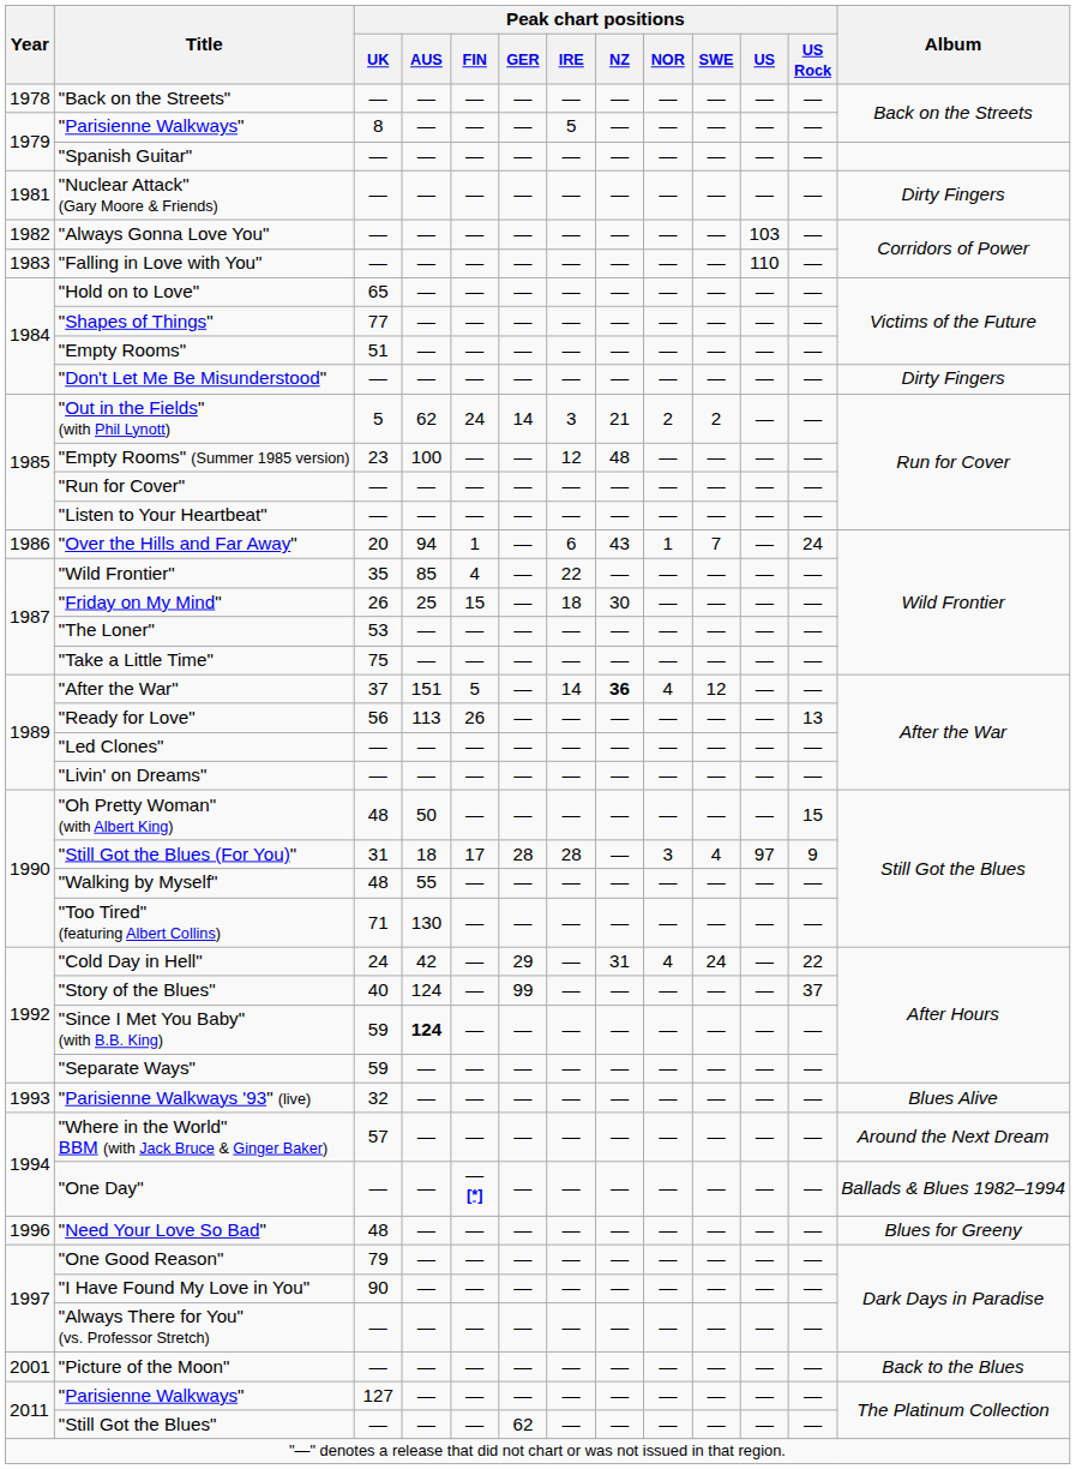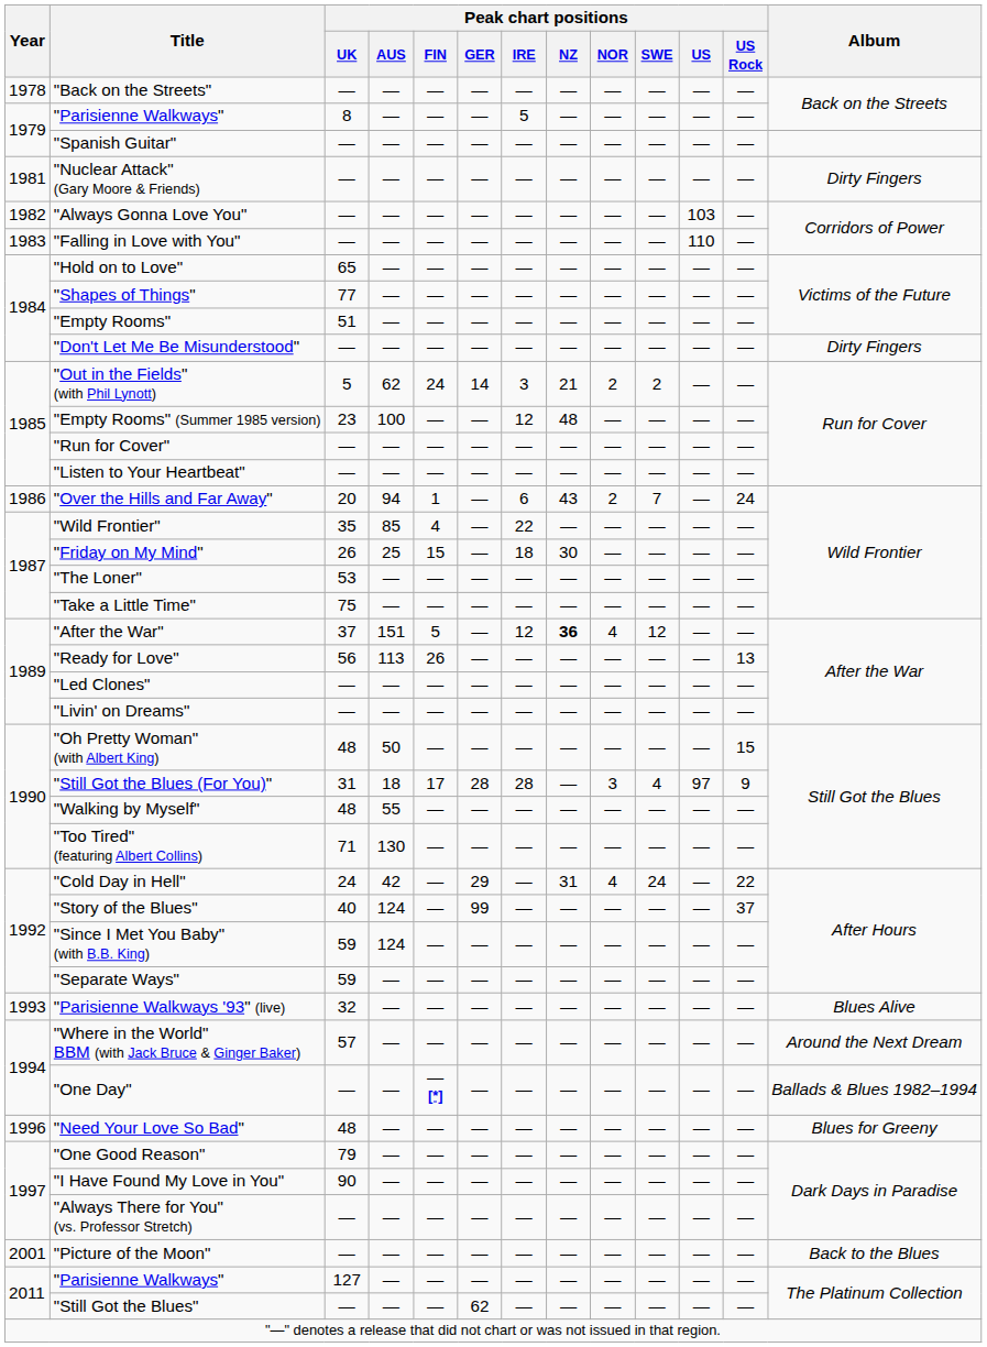 <table class="wikitable">
 <tr>
 <th rowspan="2">Year</th>
 <th rowspan="2">Title</th>
 <th colspan="10">Peak chart positions</th>
 <th rowspan="2">Album</th>
 </tr>
 <tr>
 <th width="35"><small><a href='#'>UK</a></small><br></th>
 <th width="35"><small><a href='#'>AUS</a></small><br></th>
 <th width="35"><small><a href='#'>FIN</a></small><br></th>
 <th width="35"><small><a href='#'>GER</a></small><br></th>
 <th width="35"><small><a href='#'>IRE</a></small><br></th>
 <th width="35"><small><a href='#'>NZ</a></small><br></th>
 <th width="35"><small><a href='#'>NOR</a></small><br></th>
 <th width="35"><small><a href='#'>SWE</a></small><br></th>
 <th width="35"><small><a href='#'>US</a></small><br></th>
 <th width="35"><small><a href='#'>US Rock</a></small><br></th>
 </tr>
 <tr>
 <td>1978</td>
 <td>"Back on the Streets"</td>
 <td align="center">—</td>
 <td align="center">—</td>
 <td align="center">—</td>
 <td align="center">—</td>
 <td align="center">—</td>
 <td align="center">—</td>
 <td align="center">—</td>
 <td align="center">—</td>
 <td align="center">—</td>
 <td align="center">—</td>
 <td align="center" rowspan="2"><em>Back on the Streets</em></td>
 </tr>
 <tr>
 <td rowspan="2">1979</td>
 <td>"<a href='#'>Parisienne Walkways</a>"</td>
 <td align="center">8</td>
 <td align="center">—</td>
 <td align="center">—</td>
 <td align="center">—</td>
 <td align="center">5</td>
 <td align="center">—</td>
 <td align="center">—</td>
 <td align="center">—</td>
 <td align="center">—</td>
 <td align="center">—</td>
 </tr>
 <tr>
 <td>"Spanish Guitar"</td>
 <td align="center">—</td>
 <td align="center">—</td>
 <td align="center">—</td>
 <td align="center">—</td>
 <td align="center">—</td>
 <td align="center">—</td>
 <td align="center">—</td>
 <td align="center">—</td>
 <td align="center">—</td>
 <td align="center">—</td>
 </tr>
 <tr>
 <td>1981</td>
 <td>"Nuclear Attack" <br><small>(Gary Moore & Friends)</small></td>
 <td align="center">—</td>
 <td align="center">—</td>
 <td align="center">—</td>
 <td align="center">—</td>
 <td align="center">—</td>
 <td align="center">—</td>
 <td align="center">—</td>
 <td align="center">—</td>
 <td align="center">—</td>
 <td align="center">—</td>
 <td align="center"><em>Dirty Fingers</em></td>
 </tr>
 <tr>
 <td>1982</td>
 <td>"Always Gonna Love You"</td>
 <td align="center">—</td>
 <td align="center">—</td>
 <td align="center">—</td>
 <td align="center">—</td>
 <td align="center">—</td>
 <td align="center">—</td>
 <td align="center">—</td>
 <td align="center">—</td>
 <td align="center">103</td>
 <td align="center">—</td>
 <td align="center" rowspan="2"><em>Corridors of Power</em></td>
 </tr>
 <tr>
 <td>1983</td>
 <td>"Falling in Love with You"</td>
 <td align="center">—</td>
 <td align="center">—</td>
 <td align="center">—</td>
 <td align="center">—</td>
 <td align="center">—</td>
 <td align="center">—</td>
 <td align="center">—</td>
 <td align="center">—</td>
 <td align="center">110</td>
 <td align="center">—</td>
 </tr>
 <tr>
 <td rowspan="4">1984</td>
 <td>"Hold on to Love"</td>
 <td align="center">65</td>
 <td align="center">—</td>
 <td align="center">—</td>
 <td align="center">—</td>
 <td align="center">—</td>
 <td align="center">—</td>
 <td align="center">—</td>
 <td align="center">—</td>
 <td align="center">—</td>
 <td align="center">—</td>
 <td align="center" rowspan="3"><em>Victims of the Future</em></td>
 </tr>
 <tr>
 <td>"<a href='#'>Shapes of Things</a>"</td>
 <td align="center">77</td>
 <td align="center">—</td>
 <td align="center">—</td>
 <td align="center">—</td>
 <td align="center">—</td>
 <td align="center">—</td>
 <td align="center">—</td>
 <td align="center">—</td>
 <td align="center">—</td>
 <td align="center">—</td>
 </tr>
 <tr>
 <td>"Empty Rooms"</td>
 <td align="center">51</td>
 <td align="center">—</td>
 <td align="center">—</td>
 <td align="center">—</td>
 <td align="center">—</td>
 <td align="center">—</td>
 <td align="center">—</td>
 <td align="center">—</td>
 <td align="center">—</td>
 <td align="center">—</td>
 </tr>
 <tr>
 <td>"<a href='#'>Don't Let Me Be Misunderstood</a>"</td>
 <td align="center">—</td>
 <td align="center">—</td>
 <td align="center">—</td>
 <td align="center">—</td>
 <td align="center">—</td>
 <td align="center">—</td>
 <td align="center">—</td>
 <td align="center">—</td>
 <td align="center">—</td>
 <td align="center">—</td>
 <td align="center"><em>Dirty Fingers</em></td>
 </tr>
 <tr>
 <td rowspan="4">1985</td>
 <td>"<a href='#'>Out in the Fields</a>" <br><small>(with <a href='#'>Phil Lynott</a>)</small></td>
 <td align="center">5</td>
 <td align="center">62</td>
 <td align="center">24</td>
 <td align="center">14</td>
 <td align="center">3</td>
 <td align="center">21</td>
 <td align="center">2</td>
 <td align="center">2</td>
 <td align="center">—</td>
 <td align="center">—</td>
 <td align="center" rowspan="4"><em>Run for Cover</em></td>
 </tr>
 <tr>
 <td>"Empty Rooms" <small>(Summer 1985 version)</small></td>
 <td align="center">23</td>
 <td align="center">100</td>
 <td align="center">—</td>
 <td align="center">—</td>
 <td align="center">12</td>
 <td align="center">48</td>
 <td align="center">—</td>
 <td align="center">—</td>
 <td align="center">—</td>
 <td align="center">—</td>
 </tr>
 <tr>
 <td>"Run for Cover"</td>
 <td align="center">—</td>
 <td align="center">—</td>
 <td align="center">—</td>
 <td align="center">—</td>
 <td align="center">—</td>
 <td align="center">—</td>
 <td align="center">—</td>
 <td align="center">—</td>
 <td align="center">—</td>
 <td align="center">—</td>
 </tr>
 <tr>
 <td>"Listen to Your Heartbeat"</td>
 <td align="center">—</td>
 <td align="center">—</td>
 <td align="center">—</td>
 <td align="center">—</td>
 <td align="center">—</td>
 <td align="center">—</td>
 <td align="center">—</td>
 <td align="center">—</td>
 <td align="center">—</td>
 <td align="center">—</td>
 </tr>
 <tr>
 <td>1986</td>
 <td>"<a href='#'>Over the Hills and Far Away</a>"</td>
 <td align="center">20</td>
 <td align="center">94</td>
 <td align="center">1</td>
 <td align="center">—</td>
 <td align="center">6</td>
 <td align="center">43</td>
-<td align="center">1</td>
+<td align="center">2</td>
 <td align="center">7</td>
 <td align="center">—</td>
 <td align="center">24</td>
 <td align="center" rowspan="5"><em>Wild Frontier</em></td>
 </tr>
 <tr>
 <td rowspan="4">1987</td>
 <td>"Wild Frontier"</td>
 <td align="center">35</td>
 <td align="center">85</td>
 <td align="center">4</td>
 <td align="center">—</td>
 <td align="center">22</td>
 <td align="center">—</td>
 <td align="center">—</td>
 <td align="center">—</td>
 <td align="center">—</td>
 <td align="center">—</td>
 </tr>
 <tr>
 <td>"<a href='#'>Friday on My Mind</a>"</td>
 <td align="center">26</td>
 <td align="center">25</td>
 <td align="center">15</td>
 <td align="center">—</td>
 <td align="center">18</td>
 <td align="center">30</td>
 <td align="center">—</td>
 <td align="center">—</td>
 <td align="center">—</td>
 <td align="center">—</td>
 </tr>
 <tr>
 <td>"The Loner"</td>
 <td align="center">53</td>
 <td align="center">—</td>
 <td align="center">—</td>
 <td align="center">—</td>
 <td align="center">—</td>
 <td align="center">—</td>
 <td align="center">—</td>
 <td align="center">—</td>
 <td align="center">—</td>
 <td align="center">—</td>
 </tr>
 <tr>
 <td>"Take a Little Time"</td>
 <td align="center">75</td>
 <td align="center">—</td>
 <td align="center">—</td>
 <td align="center">—</td>
 <td align="center">—</td>
 <td align="center">—</td>
 <td align="center">—</td>
 <td align="center">—</td>
 <td align="center">—</td>
 <td align="center">—</td>
 </tr>
 <tr>
 <td rowspan="4">1989</td>
 <td>"After the War"</td>
 <td align="center">37</td>
 <td align="center">151</td>
 <td align="center">5</td>
 <td align="center">—</td>
-<td align="center">14</td>
+<td align="center">12</td>
 <td align="center"><strong>36</strong></td>
 <td align="center">4</td>
 <td align="center">12</td>
 <td align="center">—</td>
 <td align="center">—</td>
 <td align="center" rowspan="4"><em>After the War</em></td>
 </tr>
 <tr>
 <td>"Ready for Love"</td>
 <td align="center">56</td>
 <td align="center">113</td>
 <td align="center">26</td>
 <td align="center">—</td>
 <td align="center">—</td>
 <td align="center">—</td>
 <td align="center">—</td>
 <td align="center">—</td>
 <td align="center">—</td>
 <td align="center">13</td>
 </tr>
 <tr>
 <td>"Led Clones"</td>
 <td align="center">—</td>
 <td align="center">—</td>
 <td align="center">—</td>
 <td align="center">—</td>
 <td align="center">—</td>
 <td align="center">—</td>
 <td align="center">—</td>
 <td align="center">—</td>
 <td align="center">—</td>
 <td align="center">—</td>
 </tr>
 <tr>
 <td>"Livin' on Dreams"</td>
 <td align="center">—</td>
 <td align="center">—</td>
 <td align="center">—</td>
 <td align="center">—</td>
 <td align="center">—</td>
 <td align="center">—</td>
 <td align="center">—</td>
 <td align="center">—</td>
 <td align="center">—</td>
 <td align="center">—</td>
 </tr>
 <tr>
 <td rowspan="4">1990</td>
 <td>"Oh Pretty Woman" <br><small>(with <a href='#'>Albert King</a>)</small></td>
 <td align="center">48</td>
 <td align="center">50</td>
 <td align="center">—</td>
 <td align="center">—</td>
 <td align="center">—</td>
 <td align="center">—</td>
 <td align="center">—</td>
 <td align="center">—</td>
 <td align="center">—</td>
 <td align="center">15</td>
 <td align="center" rowspan="4"><em>Still Got the Blues</em></td>
 </tr>
 <tr>
 <td>"<a href='#'>Still Got the Blues (For You)</a>"</td>
 <td align="center">31</td>
 <td align="center">18</td>
 <td align="center">17</td>
 <td align="center">28</td>
 <td align="center">28</td>
 <td align="center">—</td>
 <td align="center">3</td>
 <td align="center">4</td>
 <td align="center">97</td>
 <td align="center">9</td>
 </tr>
 <tr>
 <td>"Walking by Myself"</td>
 <td align="center">48</td>
 <td align="center">55</td>
 <td align="center">—</td>
 <td align="center">—</td>
 <td align="center">—</td>
 <td align="center">—</td>
 <td align="center">—</td>
 <td align="center">—</td>
 <td align="center">—</td>
 <td align="center">—</td>
 </tr>
 <tr>
 <td>"Too Tired" <br><small>(featuring <a href='#'>Albert Collins</a>)</small></td>
 <td align="center">71</td>
 <td align="center">130</td>
 <td align="center">—</td>
 <td align="center">—</td>
 <td align="center">—</td>
 <td align="center">—</td>
 <td align="center">—</td>
 <td align="center">—</td>
 <td align="center">—</td>
 <td align="center">—</td>
 </tr>
 <tr>
 <td rowspan="4">1992</td>
 <td>"Cold Day in Hell"</td>
 <td align="center">24</td>
 <td align="center">42</td>
 <td align="center">—</td>
 <td align="center">29</td>
 <td align="center">—</td>
 <td align="center">31</td>
 <td align="center">4</td>
 <td align="center">24</td>
 <td align="center">—</td>
 <td align="center">22</td>
 <td align="center" rowspan="4"><em>After Hours</em></td>
 </tr>
 <tr>
 <td>"Story of the Blues"</td>
 <td align="center">40</td>
 <td align="center">124</td>
 <td align="center">—</td>
 <td align="center">99</td>
 <td align="center">—</td>
 <td align="center">—</td>
 <td align="center">—</td>
 <td align="center">—</td>
 <td align="center">—</td>
 <td align="center">37</td>
 </tr>
 <tr>
 <td>"Since I Met You Baby" <br><small>(with <a href='#'>B.B. King</a>)</small></td>
 <td align="center">59</td>
-<td align="center"><strong>124</strong></td>
+<td align="center">124</td>
 <td align="center">—</td>
 <td align="center">—</td>
 <td align="center">—</td>
 <td align="center">—</td>
 <td align="center">—</td>
 <td align="center">—</td>
 <td align="center">—</td>
 <td align="center">—</td>
 </tr>
 <tr>
 <td>"Separate Ways"</td>
 <td align="center">59</td>
 <td align="center">—</td>
 <td align="center">—</td>
 <td align="center">—</td>
 <td align="center">—</td>
 <td align="center">—</td>
 <td align="center">—</td>
 <td align="center">—</td>
 <td align="center">—</td>
 <td align="center">—</td>
 </tr>
 <tr>
 <td>1993</td>
 <td>"<a href='#'>Parisienne Walkways '93</a>" <small>(live)</small></td>
 <td align="center">32</td>
 <td align="center">—</td>
 <td align="center">—</td>
 <td align="center">—</td>
 <td align="center">—</td>
 <td align="center">—</td>
 <td align="center">—</td>
 <td align="center">—</td>
 <td align="center">—</td>
 <td align="center">—</td>
 <td align="center"><em>Blues Alive</em></td>
 </tr>
 <tr>
 <td rowspan="2">1994</td>
 <td>"Where in the World" <br><a href='#'>BBM</a> <small>(with <a href='#'>Jack Bruce</a> & <a href='#'>Ginger Baker</a>)</small></td>
 <td align="center">57</td>
 <td align="center">—</td>
 <td align="center">—</td>
 <td align="center">—</td>
 <td align="center">—</td>
 <td align="center">—</td>
 <td align="center">—</td>
 <td align="center">—</td>
 <td align="center">—</td>
 <td align="center">—</td>
 <td align="center"><em>Around the Next Dream</em></td>
 </tr>
 <tr>
 <td>"One Day"</td>
 <td align="center">—</td>
 <td align="center">—</td>
 <td align="center">— <br><sup><a href='#'><strong>[*]</strong></a></sup></td>
 <td align="center">—</td>
 <td align="center">—</td>
 <td align="center">—</td>
 <td align="center">—</td>
 <td align="center">—</td>
 <td align="center">—</td>
 <td align="center">—</td>
 <td align="center"><em>Ballads & Blues 1982–1994</em></td>
 </tr>
 <tr>
 <td>1996</td>
 <td>"<a href='#'>Need Your Love So Bad</a>"</td>
 <td align="center">48</td>
 <td align="center">—</td>
 <td align="center">—</td>
 <td align="center">—</td>
 <td align="center">—</td>
 <td align="center">—</td>
 <td align="center">—</td>
 <td align="center">—</td>
 <td align="center">—</td>
 <td align="center">—</td>
 <td align="center"><em>Blues for Greeny</em></td>
 </tr>
 <tr>
 <td rowspan="3">1997</td>
 <td>"One Good Reason"</td>
 <td align="center">79</td>
 <td align="center">—</td>
 <td align="center">—</td>
 <td align="center">—</td>
 <td align="center">—</td>
 <td align="center">—</td>
 <td align="center">—</td>
 <td align="center">—</td>
 <td align="center">—</td>
 <td align="center">—</td>
 <td align="center" rowspan="3"><em>Dark Days in Paradise</em></td>
 </tr>
 <tr>
 <td>"I Have Found My Love in You"</td>
 <td align="center">90</td>
 <td align="center">—</td>
 <td align="center">—</td>
 <td align="center">—</td>
 <td align="center">—</td>
 <td align="center">—</td>
 <td align="center">—</td>
 <td align="center">—</td>
 <td align="center">—</td>
 <td align="center">—</td>
 </tr>
 <tr>
 <td>"Always There for You" <br><small>(vs. Professor Stretch)</small></td>
 <td align="center">—</td>
 <td align="center">—</td>
 <td align="center">—</td>
 <td align="center">—</td>
 <td align="center">—</td>
 <td align="center">—</td>
 <td align="center">—</td>
 <td align="center">—</td>
 <td align="center">—</td>
 <td align="center">—</td>
 </tr>
 <tr>
 <td>2001</td>
 <td>"Picture of the Moon"</td>
 <td align="center">—</td>
 <td align="center">—</td>
 <td align="center">—</td>
 <td align="center">—</td>
 <td align="center">—</td>
 <td align="center">—</td>
 <td align="center">—</td>
 <td align="center">—</td>
 <td align="center">—</td>
 <td align="center">—</td>
 <td align="center"><em>Back to the Blues</em></td>
 </tr>
 <tr>
 <td rowspan="2">2011</td>
 <td>"<a href='#'>Parisienne Walkways</a>"</td>
 <td align="center">127</td>
 <td align="center">—</td>
 <td align="center">—</td>
 <td align="center">—</td>
 <td align="center">—</td>
 <td align="center">—</td>
 <td align="center">—</td>
 <td align="center">—</td>
 <td align="center">—</td>
 <td align="center">—</td>
 <td align="center" rowspan="2"><em>The Platinum Collection</em></td>
 </tr>
 <tr>
 <td>"Still Got the Blues"</td>
 <td align="center">—</td>
 <td align="center">—</td>
 <td align="center">—</td>
 <td align="center">62</td>
 <td align="center">—</td>
 <td align="center">—</td>
 <td align="center">—</td>
 <td align="center">—</td>
 <td align="center">—</td>
 <td align="center">—</td>
 </tr>
 <tr>
 <td align="center" colspan="15" style="font-size: 85%">"—" denotes a release that did not chart or was not issued in that region.</td>
 </tr>
 </table>
